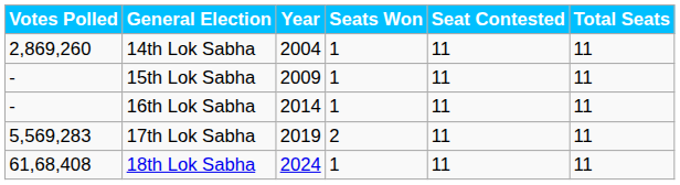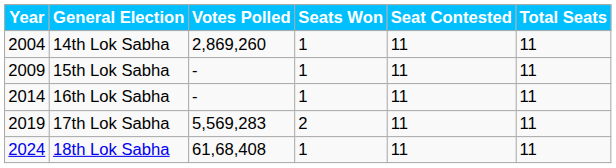 <table class="wikitable">
 <tr>
+<th style="background-color:#00BFFF; color:white">Year</th>
+<th style="background-color:#00BFFF; color:white">General Election</th>
 <th style="background-color:#00BFFF; color:white">Votes Polled</th>
-<th style="background-color:#00BFFF; color:white">General Election</th>
-<th style="background-color:#00BFFF; color:white">Year</th>
 <th style="background-color:#00BFFF; color:white">Seats Won</th>
 <th style="background-color:#00BFFF; color:white">Seat Contested</th>
 <th style="background-color:#00BFFF; color:white">Total Seats</th>
 </tr>
 <tr>
+<td>2004</td>
+<td>14th Lok Sabha</td>
 <td>2,869,260</td>
-<td>14th Lok Sabha</td>
-<td>2004</td>
 <td>1</td>
 <td>11</td>
 <td>11</td>
 </tr>
 <tr>
+<td>2009</td>
+<td>15th Lok Sabha</td>
 <td>-</td>
-<td>15th Lok Sabha</td>
-<td>2009</td>
 <td>1</td>
 <td>11</td>
 <td>11</td>
 </tr>
 <tr>
+<td>2014</td>
+<td>16th Lok Sabha</td>
 <td>-</td>
-<td>16th Lok Sabha</td>
-<td>2014</td>
 <td>1</td>
 <td>11</td>
 <td>11</td>
 </tr>
 <tr>
+<td>2019</td>
+<td>17th Lok Sabha</td>
 <td>5,569,283</td>
-<td>17th Lok Sabha</td>
-<td>2019</td>
 <td>2</td>
 <td>11</td>
 <td>11</td>
 </tr>
 <tr>
+<td><a href='#'>2024</a></td>
+<td><a href='#'>18th Lok Sabha</a></td>
 <td>61,68,408</td>
-<td><a href='#'>18th Lok Sabha</a></td>
-<td><a href='#'>2024</a></td>
 <td>1</td>
 <td>11</td>
 <td>11</td>
 </tr>
 </table>
